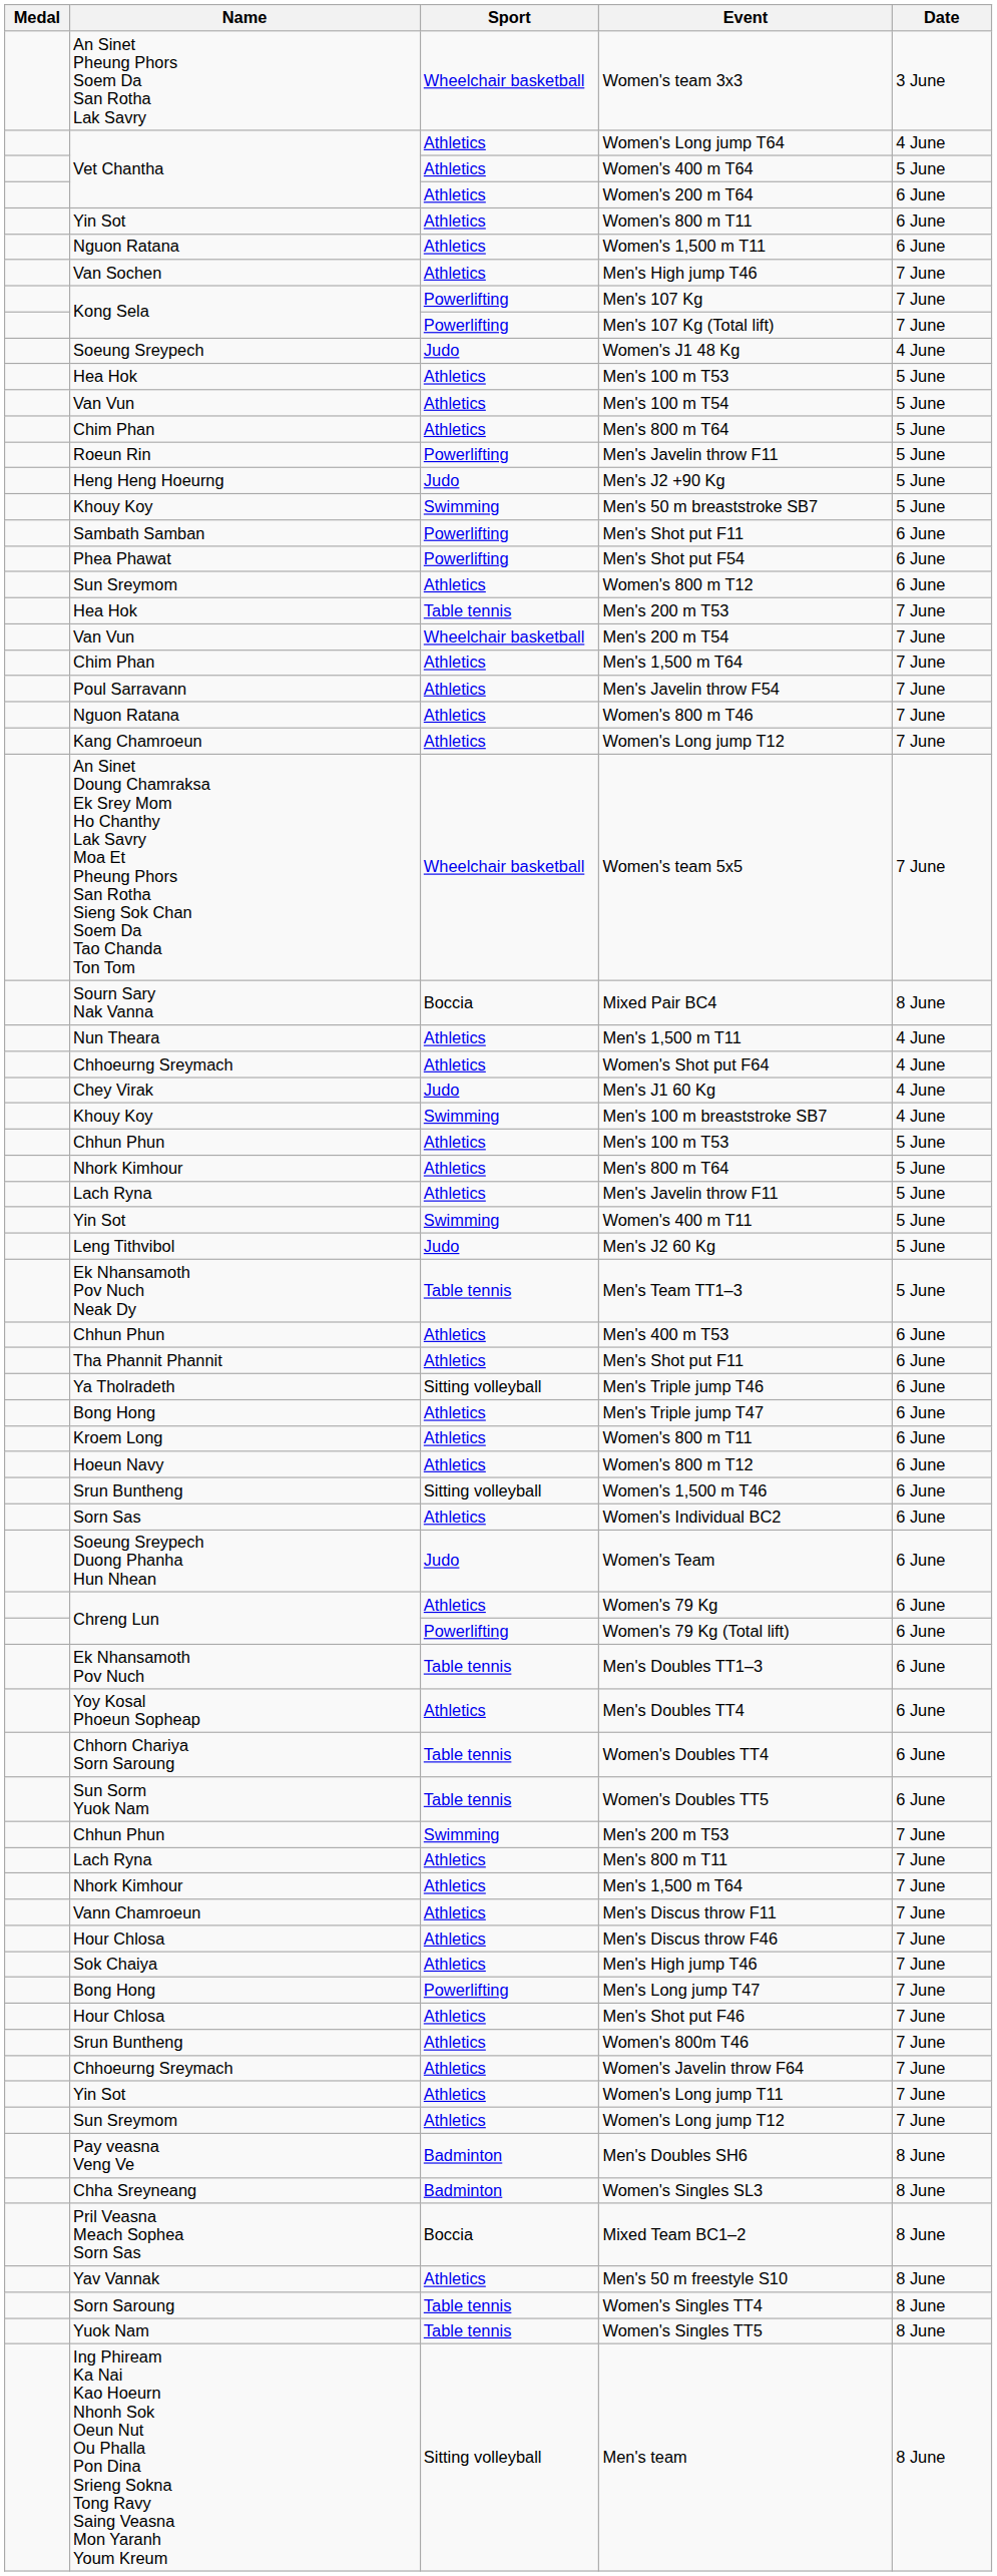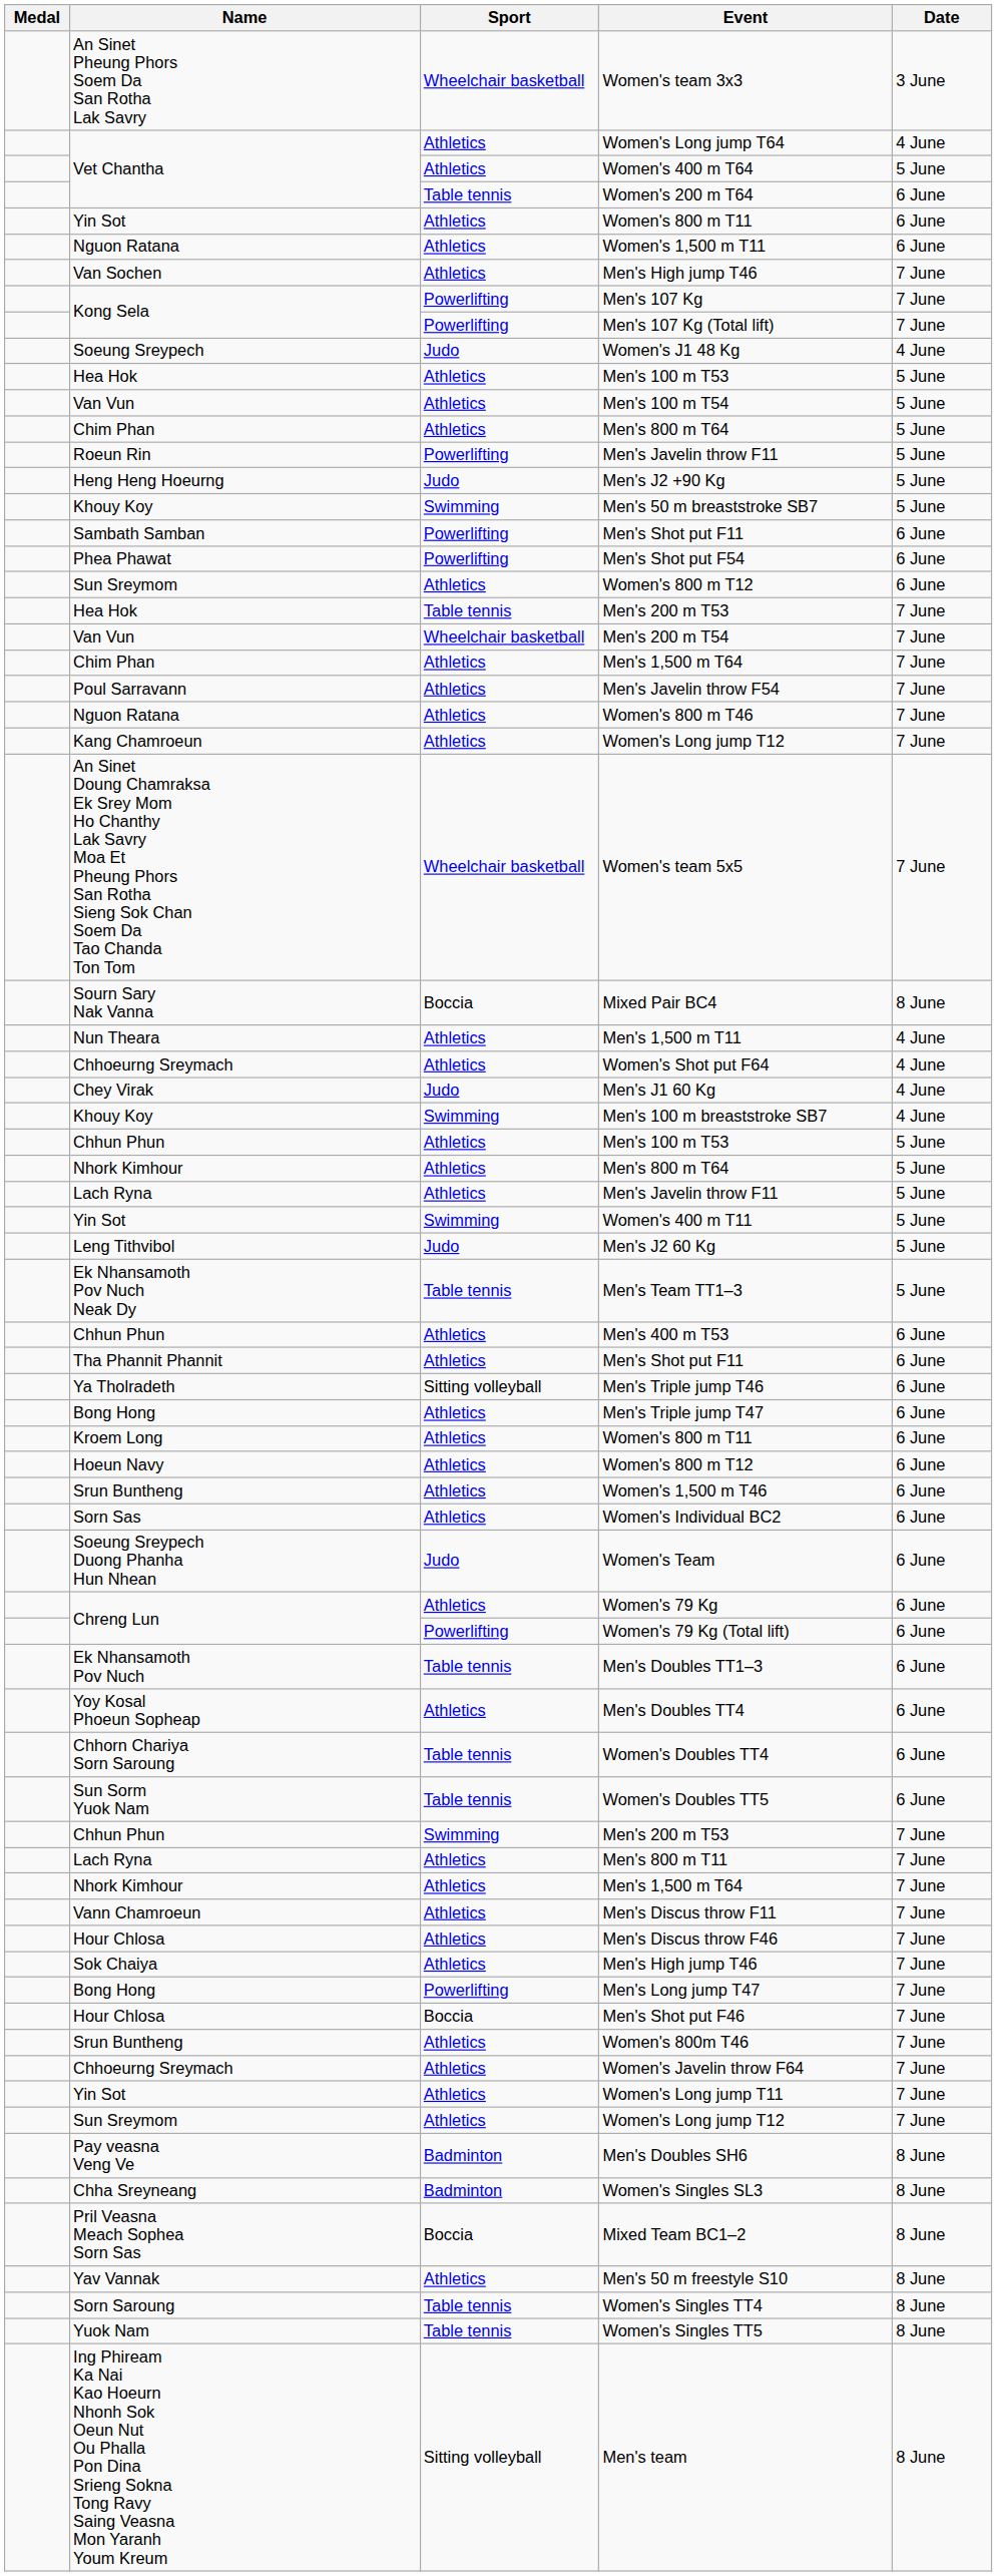 <table class="wikitable sortable" style="font-size:90%">
 <tr>
 <th width="50">Medal</th>
 <th width="300">Name</th>
 <th width="150">Sport</th>
 <th width="250">Event</th>
 <th width="80">Date</th>
 </tr>
 <tr>
 <td></td>
 <td>An Sinet<br>Pheung Phors<br>Soem Da<br>San Rotha<br>Lak Savry</td>
 <td><a href='#'>Wheelchair basketball</a></td>
 <td>Women's team 3x3</td>
 <td>3 June</td>
 </tr>
 <tr>
 <td></td>
 <td rowspan=3>Vet Chantha</td>
 <td><a href='#'>Athletics</a></td>
 <td>Women's Long jump T64</td>
 <td>4 June</td>
 </tr>
 <tr>
 <td></td>
 <td><a href='#'>Athletics</a></td>
 <td>Women's 400 m T64</td>
 <td>5 June</td>
 </tr>
 <tr>
 <td></td>
-<td><a href='#'>Athletics</a></td>
+<td><a href='#'>Table tennis</a></td>
 <td>Women's 200 m T64</td>
 <td>6 June</td>
 </tr>
 <tr>
 <td></td>
 <td>Yin Sot</td>
 <td><a href='#'>Athletics</a></td>
 <td>Women's 800 m T11</td>
 <td>6 June</td>
 </tr>
 <tr>
 <td></td>
 <td>Nguon Ratana</td>
 <td><a href='#'>Athletics</a></td>
 <td>Women's 1,500 m T11</td>
 <td>6 June</td>
 </tr>
 <tr>
 <td></td>
 <td>Van Sochen</td>
 <td><a href='#'>Athletics</a></td>
 <td>Men's High jump T46</td>
 <td>7 June</td>
 </tr>
 <tr>
 <td></td>
 <td rowspan=2>Kong Sela</td>
 <td><a href='#'>Powerlifting</a></td>
 <td>Men's 107 Kg</td>
 <td>7 June</td>
 </tr>
 <tr>
 <td></td>
 <td><a href='#'>Powerlifting</a></td>
 <td>Men's 107 Kg (Total lift)</td>
 <td>7 June</td>
 </tr>
 <tr>
 <td></td>
 <td>Soeung Sreypech</td>
 <td><a href='#'>Judo</a></td>
 <td>Women's J1 48 Kg</td>
 <td>4 June</td>
 </tr>
 <tr>
 <td></td>
 <td>Hea Hok</td>
 <td><a href='#'>Athletics</a></td>
 <td>Men's 100 m T53</td>
 <td>5 June</td>
 </tr>
 <tr>
 <td></td>
 <td>Van Vun</td>
 <td><a href='#'>Athletics</a></td>
 <td>Men's 100 m T54</td>
 <td>5 June</td>
 </tr>
 <tr>
 <td></td>
 <td>Chim Phan</td>
 <td><a href='#'>Athletics</a></td>
 <td>Men's 800 m T64</td>
 <td>5 June</td>
 </tr>
 <tr>
 <td></td>
 <td>Roeun Rin</td>
 <td><a href='#'>Powerlifting</a></td>
 <td>Men's Javelin throw F11</td>
 <td>5 June</td>
 </tr>
 <tr>
 <td></td>
 <td>Heng Heng Hoeurng</td>
 <td><a href='#'>Judo</a></td>
 <td>Men's J2 +90 Kg</td>
 <td>5 June</td>
 </tr>
 <tr>
 <td></td>
 <td>Khouy Koy</td>
 <td><a href='#'>Swimming</a></td>
 <td>Men's 50 m breaststroke SB7</td>
 <td>5 June</td>
 </tr>
 <tr>
 <td></td>
 <td>Sambath Samban</td>
 <td><a href='#'>Powerlifting</a></td>
 <td>Men's Shot put F11</td>
 <td>6 June</td>
 </tr>
 <tr>
 <td></td>
 <td>Phea Phawat</td>
 <td><a href='#'>Powerlifting</a></td>
 <td>Men's Shot put F54</td>
 <td>6 June</td>
 </tr>
 <tr>
 <td></td>
 <td>Sun Sreymom</td>
 <td><a href='#'>Athletics</a></td>
 <td>Women's 800 m T12</td>
 <td>6 June</td>
 </tr>
 <tr>
 <td></td>
 <td>Hea Hok</td>
 <td><a href='#'>Table tennis</a></td>
 <td>Men's 200 m T53</td>
 <td>7 June</td>
 </tr>
 <tr>
 <td></td>
 <td>Van Vun</td>
 <td><a href='#'>Wheelchair basketball</a></td>
 <td>Men's 200 m T54</td>
 <td>7 June</td>
 </tr>
 <tr>
 <td></td>
 <td>Chim Phan</td>
 <td><a href='#'>Athletics</a></td>
 <td>Men's 1,500 m T64</td>
 <td>7 June</td>
 </tr>
 <tr>
 <td></td>
 <td>Poul Sarravann</td>
 <td><a href='#'>Athletics</a></td>
 <td>Men's Javelin throw F54</td>
 <td>7 June</td>
 </tr>
 <tr>
 <td></td>
 <td>Nguon Ratana</td>
 <td><a href='#'>Athletics</a></td>
 <td>Women's 800 m T46</td>
 <td>7 June</td>
 </tr>
 <tr>
 <td></td>
 <td>Kang Chamroeun</td>
 <td><a href='#'>Athletics</a></td>
 <td>Women's Long jump T12</td>
 <td>7 June</td>
 </tr>
 <tr>
 <td></td>
 <td>An Sinet<br>Doung Chamraksa<br>Ek Srey Mom<br>Ho Chanthy<br>Lak Savry<br>Moa Et<br>Pheung Phors<br>San Rotha<br>Sieng Sok Chan<br>Soem Da<br>Tao Chanda<br>Ton Tom</td>
 <td><a href='#'>Wheelchair basketball</a></td>
 <td>Women's team 5x5</td>
 <td>7 June</td>
 </tr>
 <tr>
 <td></td>
 <td>Sourn Sary<br>Nak Vanna</td>
 <td>Boccia</td>
 <td>Mixed Pair BC4</td>
 <td>8 June</td>
 </tr>
 <tr>
 <td></td>
 <td>Nun Theara</td>
 <td><a href='#'>Athletics</a></td>
 <td>Men's 1,500 m T11</td>
 <td>4 June</td>
 </tr>
 <tr>
 <td></td>
 <td>Chhoeurng Sreymach</td>
 <td><a href='#'>Athletics</a></td>
 <td>Women's Shot put F64</td>
 <td>4 June</td>
 </tr>
 <tr>
 <td></td>
 <td>Chey Virak</td>
 <td><a href='#'>Judo</a></td>
 <td>Men's J1 60 Kg</td>
 <td>4 June</td>
 </tr>
 <tr>
 <td></td>
 <td>Khouy Koy</td>
 <td><a href='#'>Swimming</a></td>
 <td>Men's 100 m breaststroke SB7</td>
 <td>4 June</td>
 </tr>
 <tr>
 <td></td>
 <td>Chhun Phun</td>
 <td><a href='#'>Athletics</a></td>
 <td>Men's 100 m T53</td>
 <td>5 June</td>
 </tr>
 <tr>
 <td></td>
 <td>Nhork Kimhour</td>
 <td><a href='#'>Athletics</a></td>
 <td>Men's 800 m T64</td>
 <td>5 June</td>
 </tr>
 <tr>
 <td></td>
 <td>Lach Ryna</td>
 <td><a href='#'>Athletics</a></td>
 <td>Men's Javelin throw F11</td>
 <td>5 June</td>
 </tr>
 <tr>
 <td></td>
 <td>Yin Sot</td>
 <td><a href='#'>Swimming</a></td>
 <td>Women's 400 m T11</td>
 <td>5 June</td>
 </tr>
 <tr>
 <td></td>
 <td>Leng Tithvibol</td>
 <td><a href='#'>Judo</a></td>
 <td>Men's J2 60 Kg</td>
 <td>5 June</td>
 </tr>
 <tr>
 <td></td>
 <td>Ek Nhansamoth<br>Pov Nuch<br>Neak Dy</td>
 <td><a href='#'>Table tennis</a></td>
 <td>Men's Team TT1–3</td>
 <td>5 June</td>
 </tr>
 <tr>
 <td></td>
 <td>Chhun Phun</td>
 <td><a href='#'>Athletics</a></td>
 <td>Men's 400 m T53</td>
 <td>6 June</td>
 </tr>
 <tr>
 <td></td>
 <td>Tha Phannit Phannit</td>
 <td><a href='#'>Athletics</a></td>
 <td>Men's Shot put F11</td>
 <td>6 June</td>
 </tr>
 <tr>
 <td></td>
 <td>Ya Tholradeth</td>
 <td>Sitting volleyball</td>
 <td>Men's Triple jump T46</td>
 <td>6 June</td>
 </tr>
 <tr>
 <td></td>
 <td>Bong Hong</td>
 <td><a href='#'>Athletics</a></td>
 <td>Men's Triple jump T47</td>
 <td>6 June</td>
 </tr>
 <tr>
 <td></td>
 <td>Kroem Long</td>
 <td><a href='#'>Athletics</a></td>
 <td>Women's 800 m T11</td>
 <td>6 June</td>
 </tr>
 <tr>
 <td></td>
 <td>Hoeun Navy</td>
 <td><a href='#'>Athletics</a></td>
 <td>Women's 800 m T12</td>
 <td>6 June</td>
 </tr>
 <tr>
 <td></td>
 <td>Srun Buntheng</td>
-<td>Sitting volleyball</td>
+<td><a href='#'>Athletics</a></td>
 <td>Women's 1,500 m T46</td>
 <td>6 June</td>
 </tr>
 <tr>
 <td></td>
 <td>Sorn Sas</td>
 <td><a href='#'>Athletics</a></td>
 <td>Women's Individual BC2</td>
 <td>6 June</td>
 </tr>
 <tr>
 <td></td>
 <td>Soeung Sreypech<br>Duong Phanha<br>Hun Nhean</td>
 <td><a href='#'>Judo</a></td>
 <td>Women's Team</td>
 <td>6 June</td>
 </tr>
 <tr>
 <td></td>
 <td rowspan=2>Chreng Lun</td>
 <td><a href='#'>Athletics</a></td>
 <td>Women's 79 Kg</td>
 <td>6 June</td>
 </tr>
 <tr>
 <td></td>
 <td><a href='#'>Powerlifting</a></td>
 <td>Women's 79 Kg (Total lift)</td>
 <td>6 June</td>
 </tr>
 <tr>
 <td></td>
 <td>Ek Nhansamoth<br>Pov Nuch</td>
 <td><a href='#'>Table tennis</a></td>
 <td>Men's Doubles TT1–3</td>
 <td>6 June</td>
 </tr>
 <tr>
 <td></td>
 <td>Yoy Kosal<br>Phoeun Sopheap</td>
 <td><a href='#'>Athletics</a></td>
 <td>Men's Doubles TT4</td>
 <td>6 June</td>
 </tr>
 <tr>
 <td></td>
 <td>Chhorn Chariya<br>Sorn Saroung</td>
 <td><a href='#'>Table tennis</a></td>
 <td>Women's Doubles TT4</td>
 <td>6 June</td>
 </tr>
 <tr>
 <td></td>
 <td>Sun Sorm<br>Yuok Nam</td>
 <td><a href='#'>Table tennis</a></td>
 <td>Women's Doubles TT5</td>
 <td>6 June</td>
 </tr>
 <tr>
 <td></td>
 <td>Chhun Phun</td>
 <td><a href='#'>Swimming</a></td>
 <td>Men's 200 m T53</td>
 <td>7 June</td>
 </tr>
 <tr>
 <td></td>
 <td>Lach Ryna</td>
 <td><a href='#'>Athletics</a></td>
 <td>Men's 800 m T11</td>
 <td>7 June</td>
 </tr>
 <tr>
 <td></td>
 <td>Nhork Kimhour</td>
 <td><a href='#'>Athletics</a></td>
 <td>Men's 1,500 m T64</td>
 <td>7 June</td>
 </tr>
 <tr>
 <td></td>
 <td>Vann Chamroeun</td>
 <td><a href='#'>Athletics</a></td>
 <td>Men's Discus throw F11</td>
 <td>7 June</td>
 </tr>
 <tr>
 <td></td>
 <td>Hour Chlosa</td>
 <td><a href='#'>Athletics</a></td>
 <td>Men's Discus throw F46</td>
 <td>7 June</td>
 </tr>
 <tr>
 <td></td>
 <td>Sok Chaiya</td>
 <td><a href='#'>Athletics</a></td>
 <td>Men's High jump T46</td>
 <td>7 June</td>
 </tr>
 <tr>
 <td></td>
 <td>Bong Hong</td>
 <td><a href='#'>Powerlifting</a></td>
 <td>Men's Long jump T47</td>
 <td>7 June</td>
 </tr>
 <tr>
 <td></td>
 <td>Hour Chlosa</td>
-<td><a href='#'>Athletics</a></td>
+<td>Boccia</td>
 <td>Men's Shot put F46</td>
 <td>7 June</td>
 </tr>
 <tr>
 <td></td>
 <td>Srun Buntheng</td>
 <td><a href='#'>Athletics</a></td>
 <td>Women's 800m T46</td>
 <td>7 June</td>
 </tr>
 <tr>
 <td></td>
 <td>Chhoeurng Sreymach</td>
 <td><a href='#'>Athletics</a></td>
 <td>Women's Javelin throw F64</td>
 <td>7 June</td>
 </tr>
 <tr>
 <td></td>
 <td>Yin Sot</td>
 <td><a href='#'>Athletics</a></td>
 <td>Women's Long jump T11</td>
 <td>7 June</td>
 </tr>
 <tr>
 <td></td>
 <td>Sun Sreymom</td>
 <td><a href='#'>Athletics</a></td>
 <td>Women's Long jump T12</td>
 <td>7 June</td>
 </tr>
 <tr>
 <td></td>
 <td>Pay veasna<br>Veng Ve</td>
 <td><a href='#'>Badminton</a></td>
 <td>Men's Doubles SH6</td>
 <td>8 June</td>
 </tr>
 <tr>
 <td></td>
 <td>Chha Sreyneang</td>
 <td><a href='#'>Badminton</a></td>
 <td>Women's Singles SL3</td>
 <td>8 June</td>
 </tr>
 <tr>
 <td></td>
 <td>Pril Veasna<br>Meach Sophea<br>Sorn Sas</td>
 <td>Boccia</td>
 <td>Mixed Team BC1–2</td>
 <td>8 June</td>
 </tr>
 <tr>
 <td></td>
 <td>Yav Vannak</td>
 <td><a href='#'>Athletics</a></td>
 <td>Men's 50 m freestyle S10</td>
 <td>8 June</td>
 </tr>
 <tr>
 <td></td>
 <td>Sorn Saroung</td>
 <td><a href='#'>Table tennis</a></td>
 <td>Women's Singles TT4</td>
 <td>8 June</td>
 </tr>
 <tr>
 <td></td>
 <td>Yuok Nam</td>
 <td><a href='#'>Table tennis</a></td>
 <td>Women's Singles TT5</td>
 <td>8 June</td>
 </tr>
 <tr>
 <td></td>
 <td>Ing Phiream<br>Ka Nai<br>Kao Hoeurn<br>Nhonh Sok<br>Oeun Nut<br>Ou Phalla<br>Pon Dina<br>Srieng Sokna<br>Tong Ravy<br>Saing Veasna<br>Mon Yaranh<br>Youm Kreum</td>
 <td>Sitting volleyball</td>
 <td>Men's team</td>
 <td>8 June</td>
 </tr>
 </table>
